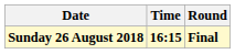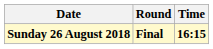 <table class="wikitable">
 <tr>
 <th>Date</th>
+<th>Round</th>
 <th>Time</th>
-<th>Round</th>
 </tr>
 <tr>
 <td style=background:lemonchiffon><strong>Sunday 26 August 2018</strong></td>
+<td style=background:lemonchiffon><strong>Final</strong></td>
 <td style=background:lemonchiffon><strong>16:15</strong></td>
-<td style=background:lemonchiffon><strong>Final</strong></td>
 </tr>
 </table>
